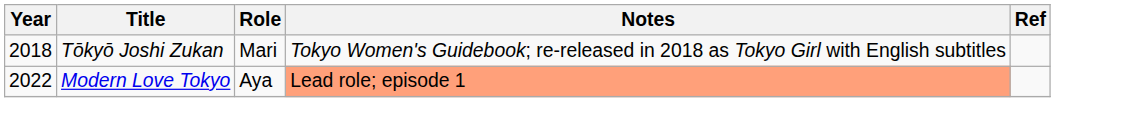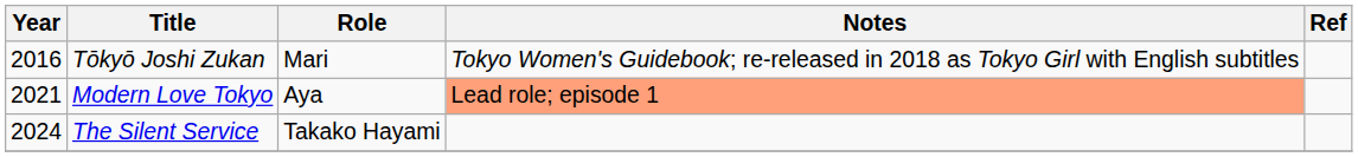 <table class="wikitable">
 <tr>
 <th>Year</th>
 <th>Title</th>
 <th>Role</th>
 <th>Notes</th>
 <th>Ref</th>
 </tr>
 <tr>
-<td>2018</td>
+<td>2016</td>
 <td><em>Tōkyō Joshi Zukan</em></td>
 <td>Mari</td>
 <td><em>Tokyo Women's Guidebook</em>; re-released in 2018 as <em>Tokyo Girl</em> with English subtitles</td>
 <td></td>
 </tr>
 <tr>
-<td>2022</td>
+<td>2021</td>
 <td><em><a href='#'>Modern Love Tokyo</a></em></td>
 <td>Aya</td>
 <td style="background: lightsalmon;">Lead role; episode 1</td>
 <td></td>
 </tr>
 <tr>
+<td>2024</td>
+<td><em><a href='#'>The Silent Service</a></em></td>
+<td>Takako Hayami</td>
+<td></td>
+<td></td>
+</tr>
+<tr>
 </tr>
 </table>
